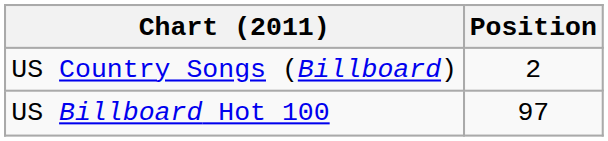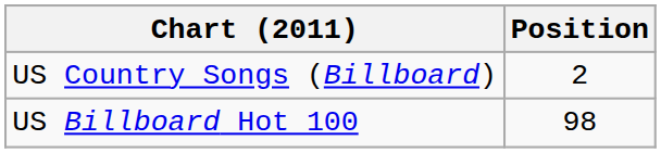 <table class="wikitable sortable">
 <tr>
 <th scope="col">Chart (2011)</th>
 <th scope="col">Position</th>
 </tr>
 <tr>
 <td>US <a href='#'>Country Songs</a> (<em><a href='#'>Billboard</a></em>)</td>
 <td align="center">2</td>
 </tr>
 <tr>
 <td>US <a href='#'><em>Billboard</em> Hot 100</a></td>
-<td align="center">97</td>
+<td align="center">98</td>
 </tr>
 </table>
